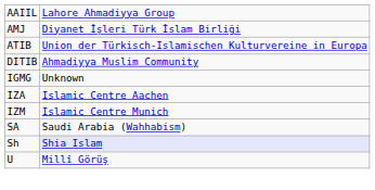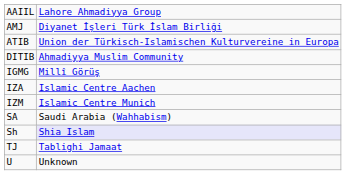 <table class="wikitable sortable">
 <tr valign=top>
 <td>AAIIL</td>
 <td><a href='#'>Lahore Ahmadiyya Group</a></td>
 </tr>
 <tr valign=top>
 <td>AMJ</td>
 <td><a href='#'>Diyanet İşleri Türk İslam Birliği</a></td>
 </tr>
 <tr valign=top>
 <td>ATIB</td>
 <td><a href='#'>Union der Türkisch-Islamischen Kulturvereine in Europa</a></td>
 </tr>
 <tr valign=top>
 <td>DITIB</td>
 <td><a href='#'>Ahmadiyya Muslim Community</a></td>
 </tr>
 <tr valign=top>
 <td>IGMG</td>
-<td>Unknown</td>
+<td><a href='#'>Millî Görüş</a></td>
 </tr>
 <tr valign=top>
 <td>IZA</td>
 <td><a href='#'>Islamic Centre Aachen</a></td>
 </tr>
 <tr valign=top>
 <td>IZM</td>
 <td><a href='#'>Islamic Centre Munich</a></td>
 </tr>
 <tr valign=top>
 <td>SA</td>
 <td>Saudi Arabia (<a href='#'>Wahhabism</a>)</td>
 </tr>
 <tr valign=top>
 <td>Sh</td>
 <td style="background: lavender;"><a href='#'>Shia Islam</a></td>
 </tr>
 <tr valign=top>
+<td>TJ</td>
+<td><a href='#'>Tablighi Jamaat</a></td>
+</tr>
+<tr valign=top>
 <td>U</td>
-<td><a href='#'>Millî Görüş</a></td>
+<td>Unknown</td>
 </tr>
 </table>
